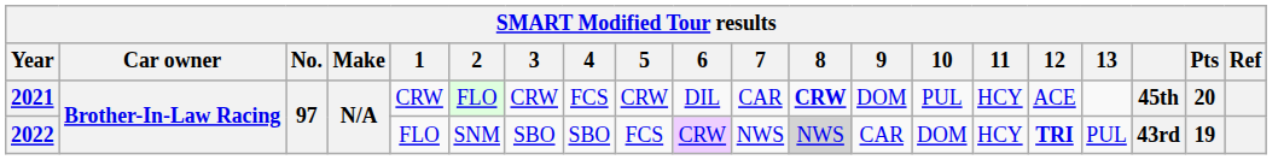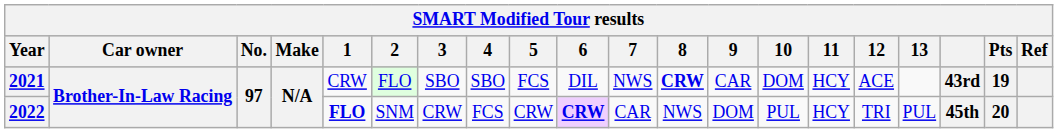 <table class="wikitable" style="text-align:center; font-size:75%">
 <tr>
 <th colspan=38><a href='#'>SMART Modified Tour</a> results</th>
 </tr>
 <tr>
 <th>Year</th>
 <th>Car owner</th>
 <th>No.</th>
 <th>Make</th>
 <th>1</th>
 <th>2</th>
 <th>3</th>
 <th>4</th>
 <th>5</th>
 <th>6</th>
 <th>7</th>
 <th>8</th>
 <th>9</th>
 <th>10</th>
 <th>11</th>
 <th>12</th>
 <th>13</th>
 <th></th>
 <th>Pts</th>
 <th>Ref</th>
 </tr>
 <tr>
 <th><a href='#'>2021</a></th>
 <th rowspan=2><a href='#'>Brother-In-Law Racing</a></th>
 <th rowspan=2>97</th>
 <th rowspan=2>N/A</th>
 <td><a href='#'>CRW</a></td>
 <td style="background:#DFFFDF;"><a href='#'>FLO</a><br></td>
+<td><a href='#'>SBO</a></td>
+<td><a href='#'>SBO</a></td>
+<td><a href='#'>FCS</a></td>
+<td><a href='#'>DIL</a></td>
+<td><a href='#'>NWS</a></td>
+<td><strong><a href='#'>CRW</a></strong></td>
+<td><a href='#'>CAR</a></td>
+<td><a href='#'>DOM</a></td>
+<td><a href='#'>HCY</a></td>
+<td><a href='#'>ACE</a></td>
+<td></td>
+<th>43rd</th>
+<th>19</th>
+<th></th>
+</tr>
+<tr>
+<th><a href='#'>2022</a></th>
+<td><strong><a href='#'>FLO</a></strong></td>
+<td><a href='#'>SNM</a></td>
 <td><a href='#'>CRW</a></td>
 <td><a href='#'>FCS</a></td>
 <td><a href='#'>CRW</a></td>
-<td><a href='#'>DIL</a></td>
+<td style="background:#EFCFFF;"><strong><a href='#'>CRW</a><br></strong></td>
 <td><a href='#'>CAR</a></td>
-<td><strong><a href='#'>CRW</a></strong></td>
+<td><a href='#'>NWS</a></td>
 <td><a href='#'>DOM</a></td>
 <td><a href='#'>PUL</a></td>
 <td><a href='#'>HCY</a></td>
-<td><a href='#'>ACE</a></td>
-<td></td>
+<td><a href='#'>TRI</a></td>
+<td><a href='#'>PUL</a></td>
 <th>45th</th>
 <th>20</th>
 <th></th>
 </tr>
-<tr>
-<th><a href='#'>2022</a></th>
-<td><a href='#'>FLO</a></td>
-<td><a href='#'>SNM</a></td>
-<td><a href='#'>SBO</a></td>
-<td><a href='#'>SBO</a></td>
-<td><a href='#'>FCS</a></td>
-<td style="background:#EFCFFF;"><a href='#'>CRW</a><br></td>
-<td><a href='#'>NWS</a></td>
-<td style="background: lightgrey;"><a href='#'>NWS</a></td>
-<td><a href='#'>CAR</a></td>
-<td><a href='#'>DOM</a></td>
-<td><a href='#'>HCY</a></td>
-<td><strong><a href='#'>TRI</a></strong></td>
-<td><a href='#'>PUL</a></td>
-<th>43rd</th>
-<th>19</th>
-<th></th>
-</tr>
 </table>
